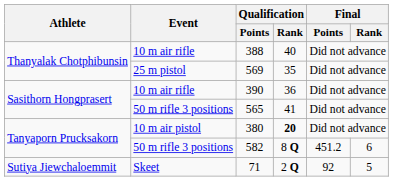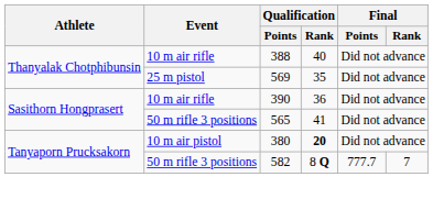 <table class="wikitable" style="font-size:90%">
 <tr>
 <th rowspan="2">Athlete</th>
 <th rowspan="2">Event</th>
 <th colspan=2>Qualification</th>
 <th colspan=2>Final</th>
 </tr>
 <tr style="font-size:95%">
 <th>Points</th>
 <th>Rank</th>
 <th>Points</th>
 <th>Rank</th>
 </tr>
 <tr align=center>
 <td align=left rowspan=2><a href='#'>Thanyalak Chotphibunsin</a></td>
 <td align=left><a href='#'>10 m air rifle</a></td>
 <td>388</td>
 <td>40</td>
 <td colspan=2>Did not advance</td>
 </tr>
 <tr align=center>
 <td align=left><a href='#'>25 m pistol</a></td>
 <td>569</td>
 <td>35</td>
 <td colspan=2>Did not advance</td>
 </tr>
 <tr align=center>
 <td align=left rowspan=2><a href='#'>Sasithorn Hongprasert</a></td>
 <td align=left><a href='#'>10 m air rifle</a></td>
 <td>390</td>
 <td>36</td>
 <td colspan=2>Did not advance</td>
 </tr>
 <tr align=center>
 <td align=left><a href='#'>50 m rifle 3 positions</a></td>
 <td>565</td>
 <td>41</td>
 <td colspan=2>Did not advance</td>
 </tr>
 <tr align=center>
 <td align=left rowspan=2><a href='#'>Tanyaporn Prucksakorn</a></td>
 <td align=left><a href='#'>10 m air pistol</a></td>
 <td>380</td>
 <td><strong>20</strong></td>
 <td colspan=2>Did not advance</td>
 </tr>
 <tr align=center>
 <td align=left><a href='#'>50 m rifle 3 positions</a></td>
 <td>582</td>
 <td>8 <strong>Q</strong></td>
-<td>451.2</td>
-<td>6</td>
-</tr>
-<tr align=center>
-<td align=left><a href='#'>Sutiya Jiewchaloemmit</a></td>
-<td align=left><a href='#'>Skeet</a></td>
-<td>71</td>
-<td>2 <strong>Q</strong></td>
-<td>92</td>
-<td>5</td>
+<td>777.7</td>
+<td>7</td>
 </tr>
 </table>
